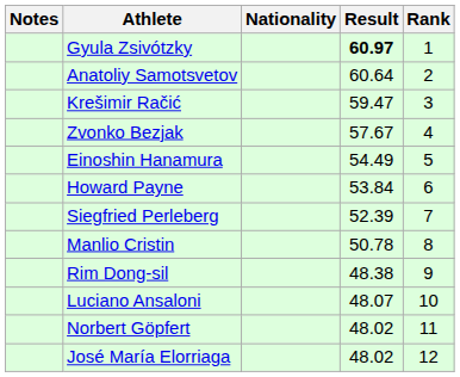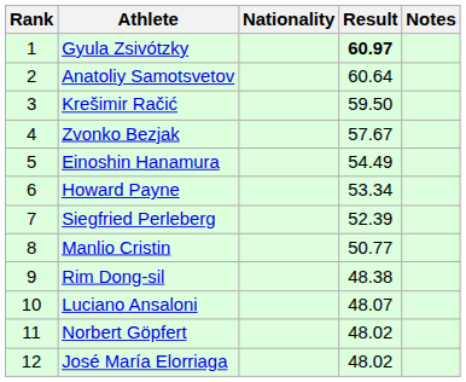 <table class="wikitable sortable" style="text-align:center">
 <tr>
-<th>Notes</th>
+<th>Rank</th>
 <th>Athlete</th>
 <th>Nationality</th>
 <th>Result</th>
-<th>Rank</th>
+<th>Notes</th>
 </tr>
 <tr bgcolor=ddffdd>
-<td></td>
+<td>1</td>
 <td align=left><a href='#'>Gyula Zsivótzky</a></td>
 <td align=left></td>
 <td><strong>60.97</strong></td>
-<td>1</td>
+<td></td>
 </tr>
 <tr bgcolor=ddffdd>
-<td></td>
+<td>2</td>
 <td align=left><a href='#'>Anatoliy Samotsvetov</a></td>
 <td align=left></td>
 <td>60.64</td>
-<td>2</td>
+<td></td>
 </tr>
 <tr bgcolor=ddffdd>
-<td></td>
+<td>3</td>
 <td align=left><a href='#'>Krešimir Račić</a></td>
 <td align=left></td>
-<td>59.47</td>
-<td>3</td>
+<td>59.50</td>
+<td></td>
 </tr>
 <tr bgcolor=ddffdd>
-<td></td>
+<td>4</td>
 <td align=left><a href='#'>Zvonko Bezjak</a></td>
 <td align=left></td>
 <td>57.67</td>
-<td>4</td>
+<td></td>
 </tr>
 <tr bgcolor=ddffdd>
-<td></td>
+<td>5</td>
 <td align=left><a href='#'>Einoshin Hanamura</a></td>
 <td align=left></td>
 <td>54.49</td>
-<td>5</td>
+<td></td>
 </tr>
 <tr bgcolor=ddffdd>
-<td></td>
+<td>6</td>
 <td align=left><a href='#'>Howard Payne</a></td>
 <td align=left></td>
-<td>53.84</td>
-<td>6</td>
+<td>53.34</td>
+<td></td>
 </tr>
 <tr bgcolor=ddffdd>
-<td></td>
+<td>7</td>
 <td align=left><a href='#'>Siegfried Perleberg</a></td>
 <td align=left></td>
 <td>52.39</td>
-<td>7</td>
+<td></td>
 </tr>
 <tr bgcolor=ddffdd>
-<td></td>
+<td>8</td>
 <td align=left><a href='#'>Manlio Cristin</a></td>
 <td align=left></td>
-<td>50.78</td>
-<td>8</td>
+<td>50.77</td>
+<td></td>
 </tr>
 <tr bgcolor=ddffdd>
-<td></td>
+<td>9</td>
 <td align=left><a href='#'>Rim Dong-sil</a></td>
 <td align=left></td>
 <td>48.38</td>
-<td>9</td>
+<td></td>
 </tr>
 <tr bgcolor=ddffdd>
-<td></td>
+<td>10</td>
 <td align=left><a href='#'>Luciano Ansaloni</a></td>
 <td align=left></td>
 <td>48.07</td>
-<td>10</td>
+<td></td>
 </tr>
 <tr bgcolor=ddffdd>
-<td></td>
+<td>11</td>
 <td align=left><a href='#'>Norbert Göpfert</a></td>
 <td align=left></td>
 <td>48.02</td>
-<td>11</td>
+<td></td>
 </tr>
 <tr bgcolor=ddffdd>
-<td></td>
+<td>12</td>
 <td align=left><a href='#'>José María Elorriaga</a></td>
 <td align=left></td>
 <td>48.02</td>
-<td>12</td>
+<td></td>
 </tr>
 </table>
